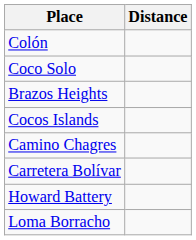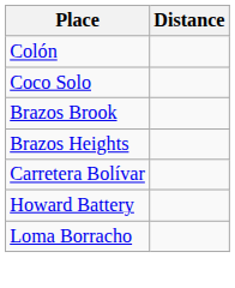 <table class="wikitable sortable">
 <tr>
 <th>Place</th>
 <th>Distance</th>
 </tr>
 <tr>
 <td><a href='#'>Colón</a></td>
 <td></td>
 </tr>
 <tr>
 <td><a href='#'>Coco Solo</a></td>
 <td></td>
 </tr>
 <tr>
-<td><a href='#'>Brazos Heights</a></td>
+<td><a href='#'>Brazos Brook</a></td>
 <td></td>
 </tr>
 <tr>
-<td><a href='#'>Cocos Islands</a></td>
-<td></td>
-</tr>
-<tr>
-<td><a href='#'>Camino Chagres</a></td>
+<td><a href='#'>Brazos Heights</a></td>
 <td></td>
 </tr>
 <tr>
 <td><a href='#'>Carretera Bolívar</a></td>
 <td></td>
 </tr>
 <tr>
 <td><a href='#'>Howard Battery</a></td>
 <td></td>
 </tr>
 <tr>
 <td><a href='#'>Loma Borracho</a></td>
 <td></td>
 </tr>
 </table>
